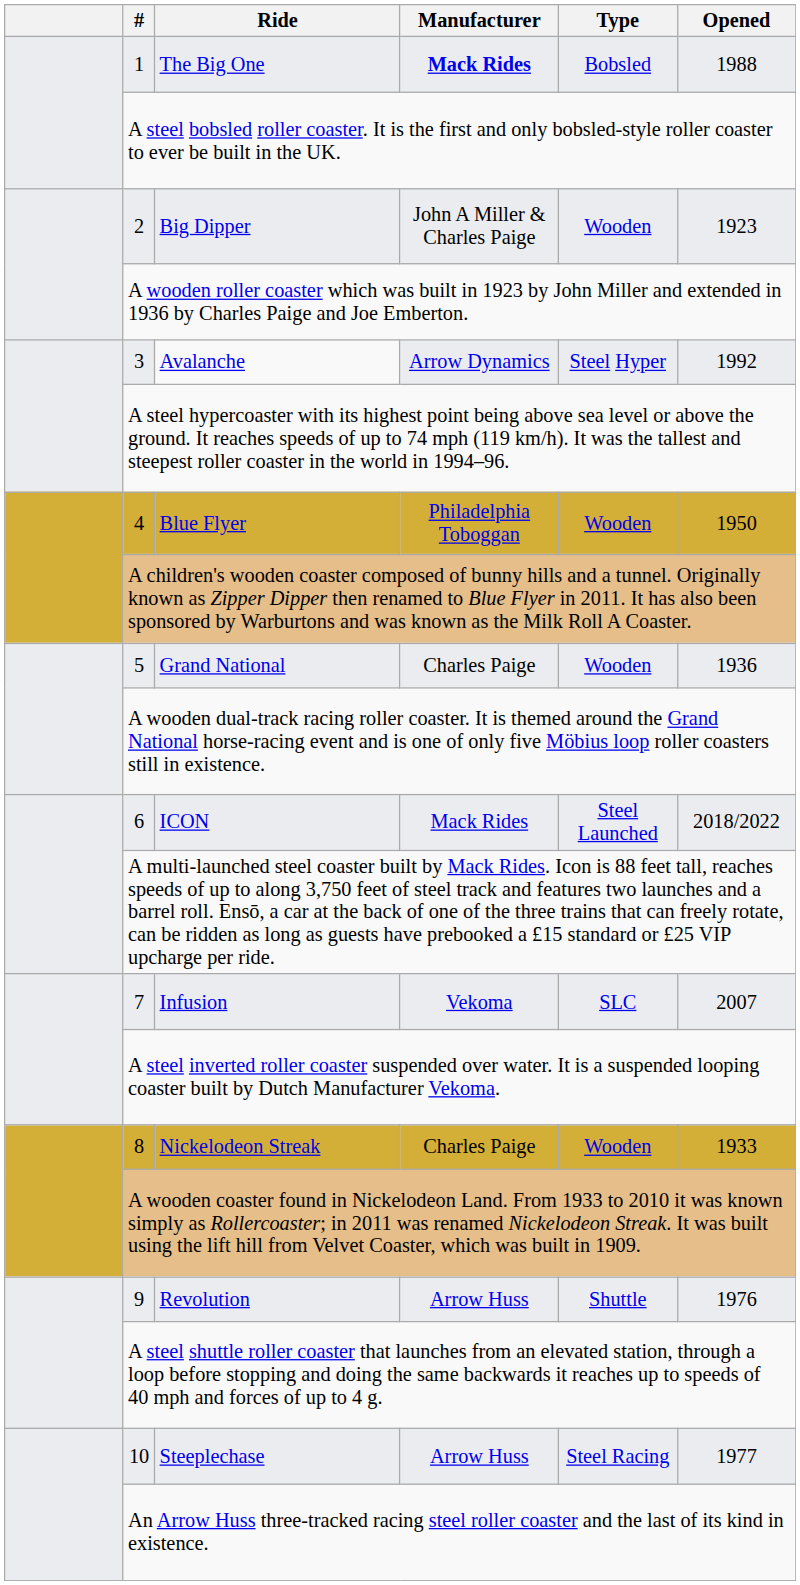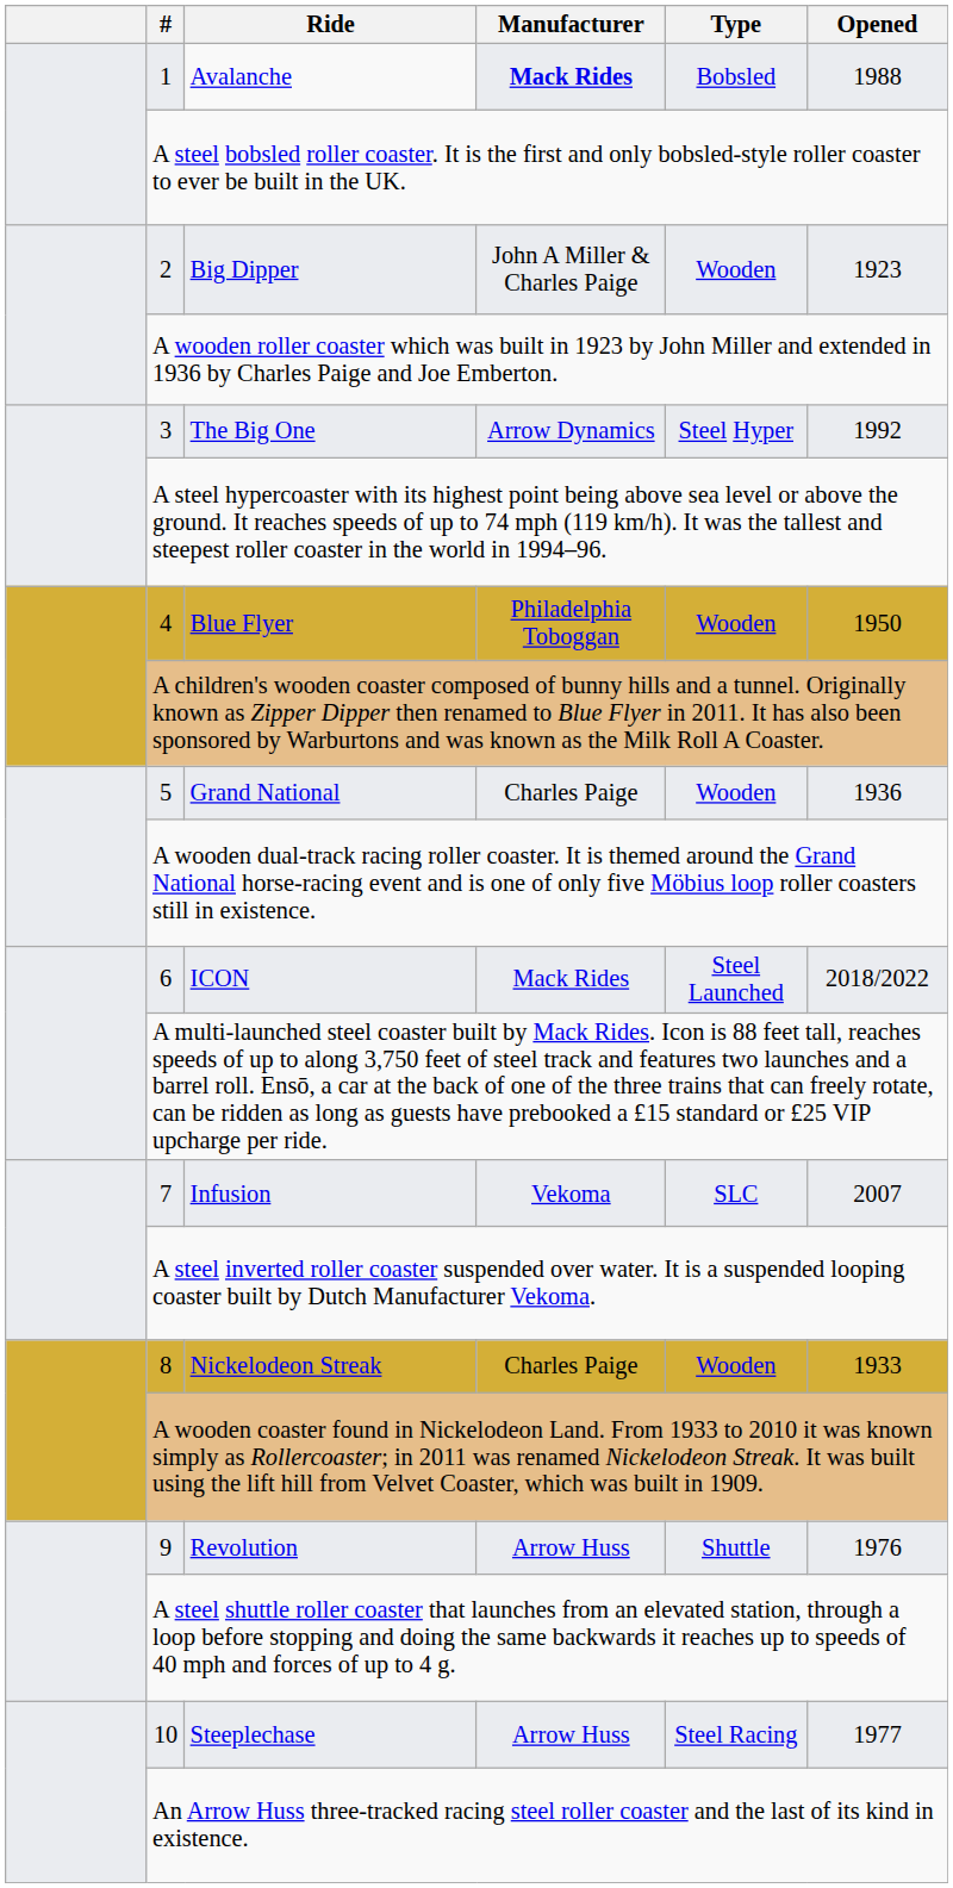 <table class="wikitable" style width="100%">
 <tr>
 <th style width="15%" style="background: #00B7EB;"></th>
 <th style width="4%" style="background: #00B7EB;">#</th>
 <th style width="31%" style="text-align: left; background: #00B7EB;">Ride</th>
 <th style width="20%" style="background: #00B7EB;">Manufacturer</th>
 <th style width="15%" style="background: #00B7EB;">Type</th>
 <th style width="15%" style="background: #00B7EB;">Opened</th>
 </tr>
 <tr>
 <td rowspan="2" style="background:#EAECF0; text-align: center; height: 7em;"></td>
 <td colspan="1" style="background:#EAECF0; text-align: center;">1</td>
-<td colspan="1" style="background:#EAECF0; text-align: left;"><a href='#'>The Big One</a></td>
+<td colspan="1" style="text-align: left;" style="background:#EAECF0;"><a href='#'>Avalanche</a></td>
 <td colspan="1" style="background:#EAECF0; text-align: center;"><strong><a href='#'>Mack Rides</a></strong></td>
 <td colspan="1" style="background:#EAECF0; text-align: center;"><a href='#'>Bobsled</a></td>
 <td colspan="1" style="background:#EAECF0; text-align: center;">1988</td>
 </tr>
 <tr>
 <td colspan="5" style="text-align: left;">A <a href='#'>steel</a> <a href='#'>bobsled</a> <a href='#'>roller coaster</a>. It is the first and only bobsled-style roller coaster to ever be built in the UK.</td>
 </tr>
 <tr>
 <td rowspan="2" style="background:#EAECF0; text-align: center; height: 7em;"></td>
 <td colspan="1" style="background:#EAECF0; text-align: center;">2</td>
 <td colspan="1" style="background:#EAECF0; text-align: left;"><a href='#'>Big Dipper</a></td>
 <td colspan="1" style="background:#EAECF0; text-align: center;">John A Miller & Charles Paige</td>
 <td colspan="1" style="background:#EAECF0; text-align: center;"><a href='#'>Wooden</a></td>
 <td colspan="1" style="background:#EAECF0; text-align: center;">1923</td>
 </tr>
 <tr>
 <td colspan="5" style="text-align: left;">A <a href='#'>wooden roller coaster</a> which was built in 1923 by John Miller and extended in 1936 by Charles Paige and Joe Emberton.</td>
 </tr>
 <tr>
 <td rowspan="2" style="background:#EAECF0; text-align: center; height: 7em;"></td>
 <td colspan="1" style="background:#EAECF0; text-align: center;">3</td>
-<td colspan="1" style="text-align: left;" style="background:#EAECF0;"><a href='#'>Avalanche</a></td>
+<td colspan="1" style="background:#EAECF0; text-align: left;"><a href='#'>The Big One</a></td>
 <td colspan="1" style="background:#EAECF0; text-align: center;"><a href='#'>Arrow Dynamics</a></td>
 <td colspan="1" style="background:#EAECF0; text-align: center;"><a href='#'>Steel</a> <a href='#'>Hyper</a></td>
 <td colspan="1" style="background:#EAECF0; text-align: center;">1992</td>
 </tr>
 <tr>
 <td colspan="5" style="text-align: left;">A steel hypercoaster with its highest point being  above sea level or  above the ground. It reaches speeds of up to 74 mph (119 km/h). It was the tallest and steepest roller coaster in the world in 1994–96.</td>
 </tr>
 <tr>
 <td rowspan="2" style="background:#D4AF37; text-align: center; height: 7em;"></td>
 <td colspan="1" style="background:#D4AF37; text-align: center;">4</td>
 <td colspan="1" style="background:#D4AF37; text-align: left;"><a href='#'>Blue Flyer</a></td>
 <td colspan="1" style="background:#D4AF37; text-align: center;"><a href='#'>Philadelphia Toboggan</a></td>
 <td colspan="1" style="background:#D4AF37; text-align: center;"><a href='#'>Wooden</a></td>
 <td colspan="1" style="background:#D4AF37; text-align: center;">1950</td>
 </tr>
 <tr>
 <td colspan="5" style="background:#E6BE8A; text-align: left;">A children's wooden coaster composed of bunny hills and a tunnel. Originally known as <em>Zipper Dipper</em> then renamed to <em>Blue Flyer</em> in 2011. It has also been sponsored by Warburtons and was known as the Milk Roll A Coaster.</td>
 </tr>
 <tr>
 <td rowspan="2" style="background:#EAECF0; text-align: center; height: 7em;"></td>
 <td colspan="1" style="background:#EAECF0; text-align: center;">5</td>
 <td colspan="1" style="background:#EAECF0; text-align: left;"><a href='#'>Grand National</a></td>
 <td colspan="1" style="background:#EAECF0; text-align: center;">Charles Paige</td>
 <td colspan="1" style="background:#EAECF0; text-align: center;"><a href='#'>Wooden</a></td>
 <td colspan="1" style="background:#EAECF0; text-align: center;">1936</td>
 </tr>
 <tr>
 <td colspan="5" style="text-align: left;">A wooden dual-track racing roller coaster. It is themed around the <a href='#'>Grand National</a> horse-racing event and is one of only five <a href='#'>Möbius loop</a> roller coasters still in existence.</td>
 </tr>
 <tr>
 <td rowspan="2" style="background:#EAECF0; text-align: center; height: 7em;"></td>
 <td colspan="1" style="background:#EAECF0; text-align: center;">6</td>
 <td colspan="1" style="background:#EAECF0; text-align: left;"><a href='#'>ICON</a></td>
 <td colspan="1" style="background:#EAECF0; text-align: center;"><a href='#'>Mack Rides</a></td>
 <td colspan="1" style="background:#EAECF0; text-align: center;"><a href='#'>Steel Launched</a></td>
 <td colspan="1" style="background:#EAECF0; text-align: center;">2018/2022</td>
 </tr>
 <tr>
 <td colspan="5" style="text-align: left;">A multi-launched steel coaster built by <a href='#'>Mack Rides</a>. Icon is 88 feet tall, reaches speeds of up to  along 3,750 feet of steel track and features two launches and a barrel roll. Ensō, a car at the back of one of the three trains that can freely rotate, can be ridden as long as guests have prebooked a £15 standard or £25 VIP upcharge per ride.</td>
 </tr>
 <tr>
 <td rowspan="2" style="background:#EAECF0; text-align: center; height: 7em;"></td>
 <td colspan="1" style="background:#EAECF0; text-align: center;">7</td>
 <td colspan="1" style="background:#EAECF0; text-align: left;"><a href='#'>Infusion</a></td>
 <td colspan="1" style="background:#EAECF0; text-align: center;"><a href='#'>Vekoma</a></td>
 <td colspan="1" style="background:#EAECF0; text-align: center;"><a href='#'>SLC</a></td>
 <td colspan="1" style="background:#EAECF0; text-align: center;">2007</td>
 </tr>
 <tr>
 <td colspan="5" style="text-align: left;">A <a href='#'>steel</a> <a href='#'>inverted roller coaster</a> suspended over water. It is a suspended looping coaster built by Dutch Manufacturer <a href='#'>Vekoma</a>.</td>
 </tr>
 <tr>
 <td rowspan="2" style="background:#D4AF37; text-align: center; height: 7em;"></td>
 <td colspan="1" style="background:#D4AF37; text-align: center;">8</td>
 <td colspan="1" style="background:#D4AF37; text-align: left;"><a href='#'>Nickelodeon Streak</a></td>
 <td colspan="1" style="background:#D4AF37; text-align: center;">Charles Paige</td>
 <td colspan="1" style="background:#D4AF37; text-align: center;"><a href='#'>Wooden</a></td>
 <td colspan="1" style="background:#D4AF37; text-align: center;">1933</td>
 </tr>
 <tr>
 <td colspan="5" style="background:#E6BE8A; text-align: left;">A wooden coaster found in Nickelodeon Land. From 1933 to 2010 it was known simply as <em>Rollercoaster</em>; in 2011 was renamed <em>Nickelodeon Streak</em>. It was built using the lift hill from Velvet Coaster, which was built in 1909.</td>
 </tr>
 <tr>
 <td rowspan="2" style="background:#EAECF0; text-align: center; height: 7em;"></td>
 <td colspan="1" style="background:#EAECF0; text-align: center;">9</td>
 <td colspan="1" style="background:#EAECF0; text-align: left;"><a href='#'>Revolution</a></td>
 <td colspan="1" style="background:#EAECF0; text-align: center;"><a href='#'>Arrow Huss</a></td>
 <td colspan="1" style="background:#EAECF0; text-align: center;"><a href='#'>Shuttle</a></td>
 <td colspan="1" style="background:#EAECF0; text-align: center;">1976</td>
 </tr>
 <tr>
 <td colspan="5" style="text-align: left;">A <a href='#'>steel</a> <a href='#'>shuttle roller coaster</a> that launches from an elevated station, through a loop before stopping and doing the same backwards it reaches up to speeds of 40 mph and forces of up to 4 g.</td>
 </tr>
 <tr>
 <td rowspan="2" style="background:#EAECF0; text-align: center; height: 7em;"></td>
 <td colspan="1" style="background:#EAECF0; text-align: center;">10</td>
 <td colspan="1" style="background:#EAECF0; text-align: left;"><a href='#'>Steeplechase</a></td>
 <td colspan="1" style="background:#EAECF0; text-align: center;"><a href='#'>Arrow Huss</a></td>
 <td colspan="1" style="background:#EAECF0; text-align: center;"><a href='#'>Steel Racing</a></td>
 <td colspan="1" style="background:#EAECF0; text-align: center;">1977</td>
 </tr>
 <tr>
 <td colspan="5" style="text-align: left;">An <a href='#'>Arrow Huss</a> three-tracked racing <a href='#'>steel roller coaster</a> and the last of its kind in existence.</td>
 </tr>
 </table>
